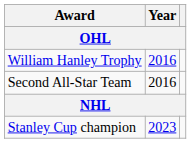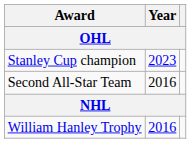 <table class="wikitable">
 <tr>
 <th>Award</th>
 <th>Year</th>
 <th></th>
 </tr>
 <tr>
 <th colspan="3"><a href='#'>OHL</a></th>
 </tr>
 <tr>
-<td><a href='#'>William Hanley Trophy</a></td>
-<td><a href='#'>2016</a></td>
+<td><a href='#'>Stanley Cup</a> champion</td>
+<td><a href='#'>2023</a></td>
 <td></td>
 </tr>
 <tr>
 <td>Second All-Star Team</td>
 <td>2016</td>
 <td></td>
 </tr>
 <tr>
 <th colspan="3"><a href='#'>NHL</a></th>
 </tr>
 <tr>
-<td><a href='#'>Stanley Cup</a> champion</td>
-<td><a href='#'>2023</a></td>
+<td><a href='#'>William Hanley Trophy</a></td>
+<td><a href='#'>2016</a></td>
 <td></td>
 </tr>
 </table>
